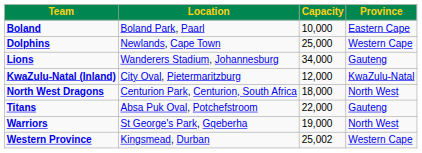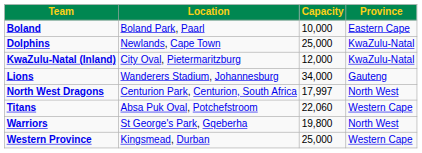 <table class="wikitable">
 <tr>
 <th style="color:#FCD116; background:#008751;">Team</th>
 <th style="color:#FCD116; background:#008751;">Location</th>
 <th style="color:#FCD116; background:#008751;">Capacity</th>
 <th style="color:#FCD116; background:#008751;">Province</th>
 </tr>
 <tr>
 <td><strong><a href='#'>Boland</a></strong></td>
 <td><a href='#'>Boland Park</a>, <a href='#'>Paarl</a></td>
 <td>10,000</td>
 <td><a href='#'>Eastern Cape</a></td>
 </tr>
 <tr>
 <td><a href='#'><strong>Dolphins</strong></a></td>
 <td><a href='#'>Newlands</a>, <a href='#'>Cape Town</a></td>
 <td>25,000</td>
-<td><a href='#'>Western Cape</a></td>
+<td><a href='#'>KwaZulu-Natal</a></td>
+</tr>
+<tr>
+<td><strong><a href='#'>KwaZulu-Natal (Inland)</a></strong></td>
+<td><a href='#'>City Oval</a>, <a href='#'>Pietermaritzburg</a></td>
+<td>12,000</td>
+<td><a href='#'>KwaZulu-Natal</a></td>
 </tr>
 <tr>
 <td><a href='#'><strong>Lions</strong></a></td>
 <td><a href='#'>Wanderers Stadium</a>, <a href='#'>Johannesburg</a></td>
 <td>34,000</td>
 <td><a href='#'>Gauteng</a></td>
 </tr>
 <tr>
-<td><strong><a href='#'>KwaZulu-Natal (Inland)</a></strong></td>
-<td><a href='#'>City Oval</a>, <a href='#'>Pietermaritzburg</a></td>
-<td>12,000</td>
-<td><a href='#'>KwaZulu-Natal</a></td>
-</tr>
-<tr>
 <td><a href='#'><strong>North West Dragons</strong></a></td>
 <td><a href='#'>Centurion Park</a>, <a href='#'>Centurion, South Africa</a></td>
-<td>18,000</td>
+<td>17,997</td>
 <td><a href='#'>North West</a></td>
 </tr>
 <tr>
 <td><a href='#'><strong>Titans</strong></a></td>
 <td><a href='#'>Absa Puk Oval</a>, <a href='#'>Potchefstroom</a></td>
-<td>22,000</td>
-<td><a href='#'>Gauteng</a></td>
+<td>22,060</td>
+<td><a href='#'>Western Cape</a></td>
 </tr>
 <tr>
 <td><strong><a href='#'>Warriors</a></strong></td>
 <td><a href='#'>St George's Park</a>, <a href='#'>Gqeberha</a></td>
-<td>19,000</td>
+<td>19,800</td>
 <td><a href='#'>North West</a></td>
 </tr>
 <tr>
 <td><strong><a href='#'>Western Province</a></strong></td>
 <td><a href='#'>Kingsmead</a>, <a href='#'>Durban</a></td>
-<td>25,002</td>
+<td>25,000</td>
 <td><a href='#'>Western Cape</a></td>
 </tr>
 </table>
